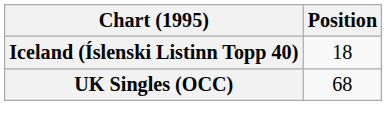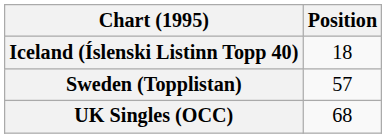 <table class="wikitable sortable plainrowheaders" style="text-align:center">
 <tr>
 <th>Chart (1995)</th>
 <th>Position</th>
 </tr>
 <tr>
 <th scope="row">Iceland (Íslenski Listinn Topp 40)</th>
 <td>18</td>
 </tr>
 <tr>
+<th scope="row">Sweden (Topplistan)</th>
+<td>57</td>
+</tr>
+<tr>
 <th scope="row">UK Singles (OCC)</th>
 <td>68</td>
 </tr>
 </table>
